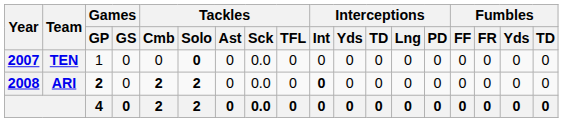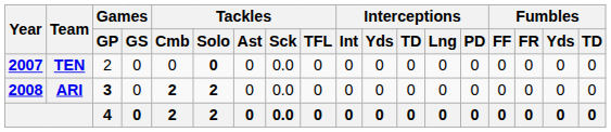 <table class="wikitable" style="text-align:center">
 <tr>
 <th rowspan="2">Year</th>
 <th rowspan="2">Team</th>
 <th colspan="2">Games</th>
 <th colspan="5">Tackles</th>
 <th colspan="5">Interceptions</th>
 <th colspan="4">Fumbles</th>
 </tr>
 <tr>
 <th>GP</th>
 <th>GS</th>
 <th>Cmb</th>
 <th>Solo</th>
 <th>Ast</th>
 <th>Sck</th>
 <th>TFL</th>
 <th>Int</th>
 <th>Yds</th>
 <th>TD</th>
 <th>Lng</th>
 <th>PD</th>
 <th>FF</th>
 <th>FR</th>
 <th>Yds</th>
 <th>TD</th>
 </tr>
 <tr>
 <th><a href='#'>2007</a></th>
 <th><a href='#'>TEN</a></th>
-<td>1</td>
+<td>2</td>
 <td>0</td>
 <td>0</td>
 <td><strong>0</strong></td>
 <td>0</td>
 <td>0.0</td>
 <td>0</td>
 <td>0</td>
 <td>0</td>
 <td>0</td>
 <td>0</td>
 <td>0</td>
 <td>0</td>
 <td>0</td>
 <td>0</td>
 <td>0</td>
 </tr>
 <tr>
 <th><a href='#'>2008</a></th>
 <th><a href='#'>ARI</a></th>
-<td><strong>2</strong></td>
+<td><strong>3</strong></td>
 <td>0</td>
 <td><strong>2</strong></td>
 <td><strong>2</strong></td>
 <td>0</td>
 <td>0.0</td>
 <td>0</td>
-<td><strong>0</strong></td>
+<td>0</td>
 <td>0</td>
 <td>0</td>
 <td>0</td>
 <td>0</td>
 <td>0</td>
 <td>0</td>
 <td>0</td>
 <td>0</td>
 </tr>
 <tr>
 <th colspan="2"></th>
 <th>4</th>
 <th>0</th>
 <th>2</th>
 <th>2</th>
 <th>0</th>
 <th>0.0</th>
 <th>0</th>
 <th>0</th>
 <th>0</th>
 <th>0</th>
 <th>0</th>
 <th>0</th>
 <th>0</th>
 <th>0</th>
 <th>0</th>
 <th>0</th>
 </tr>
 </table>
